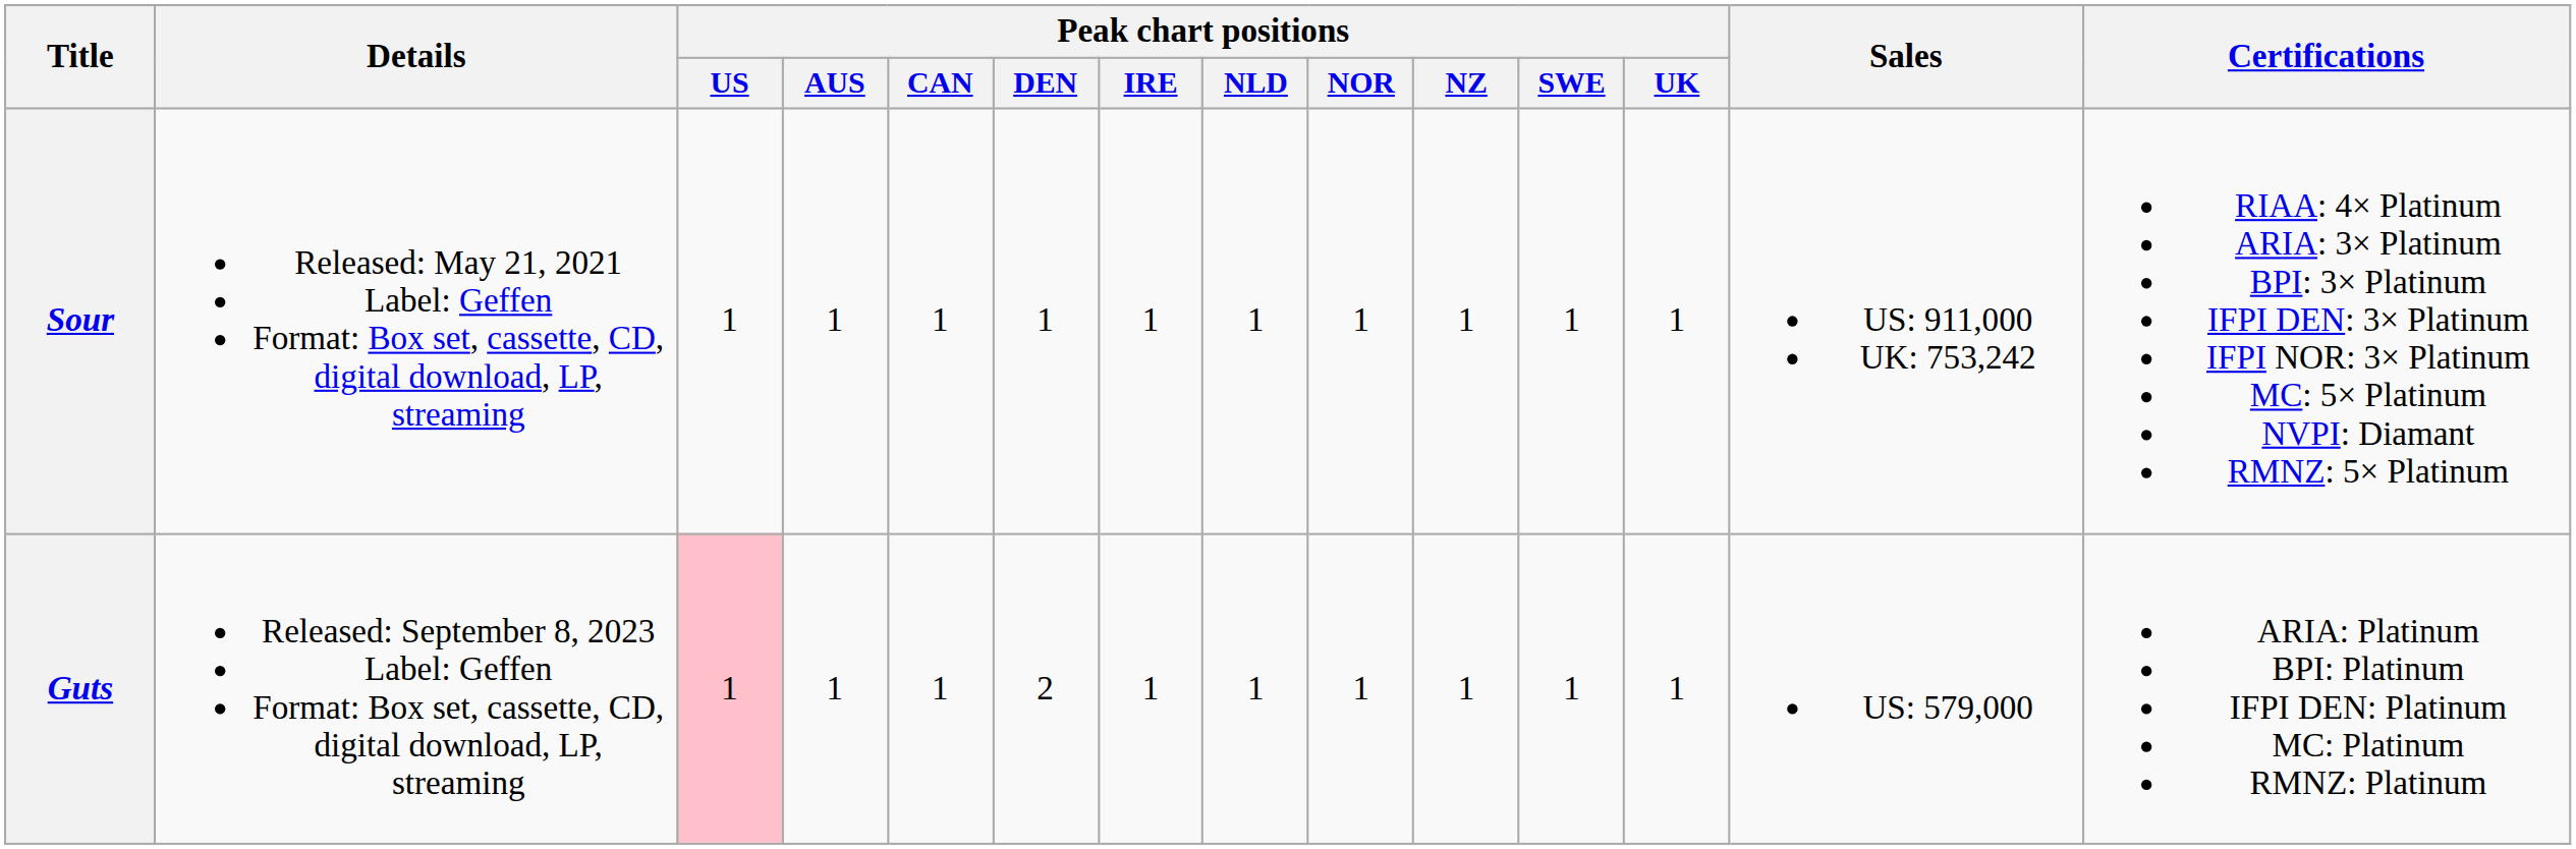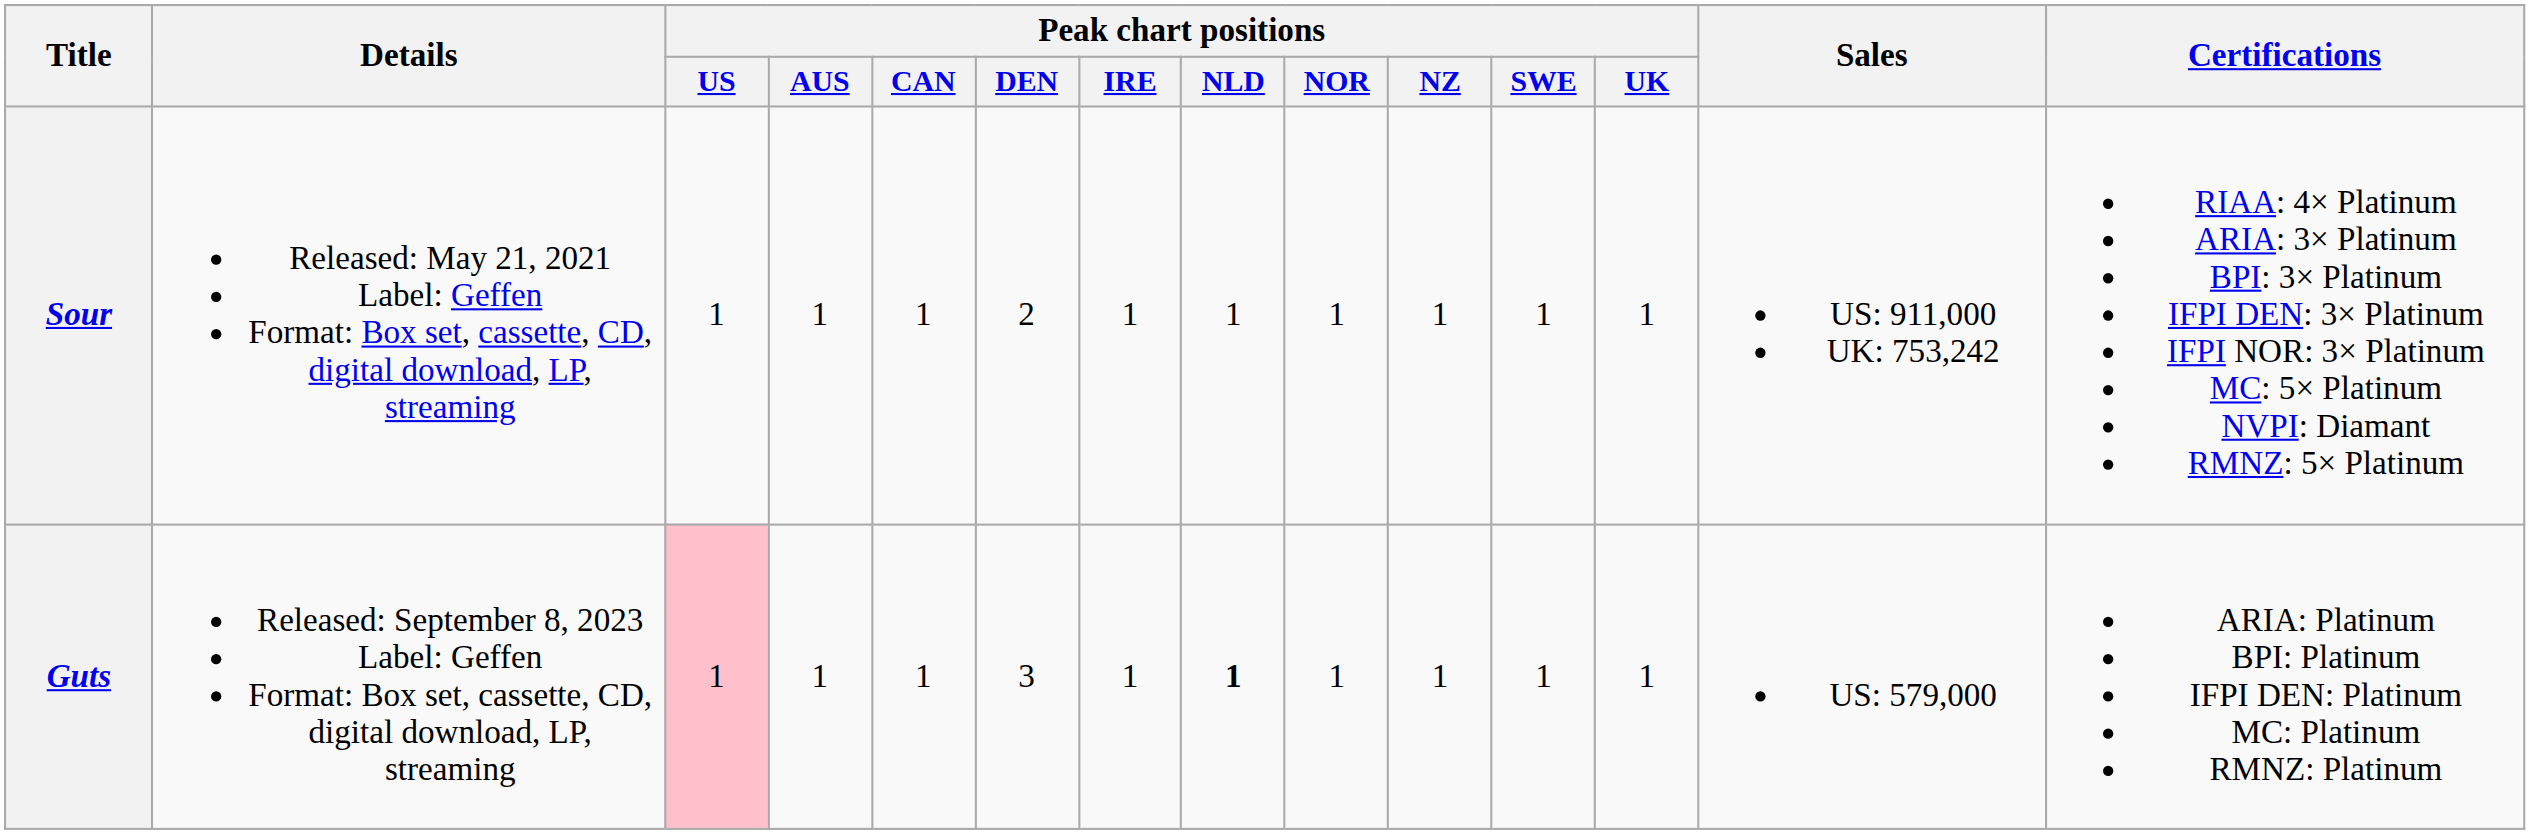 <table class="wikitable plainrowheaders" style="text-align:center;">
 <tr>
 <th scope="col" rowspan="2" style="width:4em;">Title</th>
 <th scope="col" rowspan="2" style="width:15em;">Details</th>
 <th scope="col" colspan="10">Peak chart positions</th>
 <th rowspan="2" style="width:10em;">Sales</th>
 <th scope="col" rowspan="2" style="width:14em;"><a href='#'>Certifications</a></th>
 </tr>
 <tr>
 <th scope="col" style="width:3em;font-size:90%;"><a href='#'>US</a><br></th>
 <th scope="col" style="width:3em;font-size:90%;"><a href='#'>AUS</a><br></th>
 <th scope="col" style="width:3em;font-size:90%;"><a href='#'>CAN</a><br></th>
 <th scope="col" style="width:3em;font-size:90%;"><a href='#'>DEN</a><br></th>
 <th scope="col" style="width:3em;font-size:90%;"><a href='#'>IRE</a><br></th>
 <th scope="col" style="width:3em;font-size:90%;"><a href='#'>NLD</a><br></th>
 <th scope="col" style="width:3em;font-size:90%;"><a href='#'>NOR</a><br></th>
 <th scope="col" style="width:3em;font-size:90%;"><a href='#'>NZ</a><br></th>
 <th scope="col" style="width:3em;font-size:90%;"><a href='#'>SWE</a><br></th>
 <th scope="col" style="width:3em;font-size:90%;"><a href='#'>UK</a><br></th>
 </tr>
 <tr>
 <th scope="row"><em><a href='#'>Sour</a></em></th>
 <td><br><ul><li>Released: May 21, 2021</li><li>Label: <a href='#'>Geffen</a></li><li>Format: <a href='#'>Box set</a>, <a href='#'>cassette</a>, <a href='#'>CD</a>, <a href='#'>digital download</a>, <a href='#'>LP</a>, <a href='#'>streaming</a></li></ul></td>
 <td>1</td>
 <td>1</td>
 <td>1</td>
-<td>1</td>
+<td>2</td>
 <td>1</td>
 <td>1</td>
 <td>1</td>
 <td>1</td>
 <td>1</td>
 <td>1</td>
 <td><br><ul><li>US: 911,000</li><li>UK: 753,242</li></ul></td>
 <td><br><ul><li><a href='#'>RIAA</a>: 4× Platinum</li><li><a href='#'>ARIA</a>: 3× Platinum</li><li><a href='#'>BPI</a>: 3× Platinum</li><li><a href='#'>IFPI DEN</a>: 3× Platinum</li><li><a href='#'>IFPI</a> NOR: 3× Platinum</li><li><a href='#'>MC</a>: 5× Platinum</li><li><a href='#'>NVPI</a>: Diamant</li><li><a href='#'>RMNZ</a>: 5× Platinum</li></ul></td>
 </tr>
 <tr>
 <th scope="row"><em><a href='#'>Guts</a></em></th>
 <td><br><ul><li>Released: September 8, 2023</li><li>Label: Geffen</li><li>Format: Box set, cassette, CD, digital download, LP, streaming</li></ul></td>
 <td style="background: pink;">1</td>
 <td>1</td>
 <td>1</td>
-<td>2</td>
+<td>3</td>
 <td>1</td>
-<td>1</td>
+<td><strong>1</strong></td>
 <td>1</td>
 <td>1</td>
 <td>1</td>
 <td>1</td>
 <td><br><ul><li>US: 579,000</li></ul></td>
 <td><br><ul><li>ARIA: Platinum</li><li>BPI: Platinum</li><li>IFPI DEN: Platinum</li><li>MC: Platinum</li><li>RMNZ: Platinum</li></ul></td>
 </tr>
 </table>
